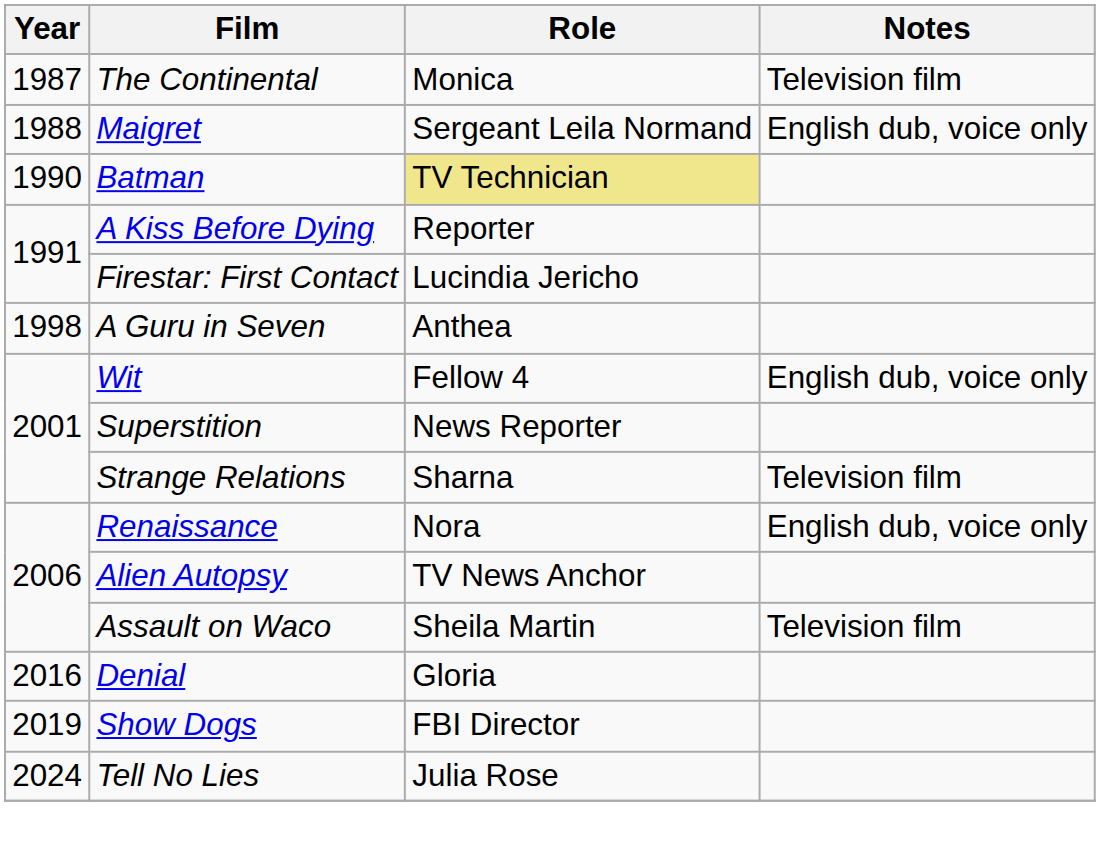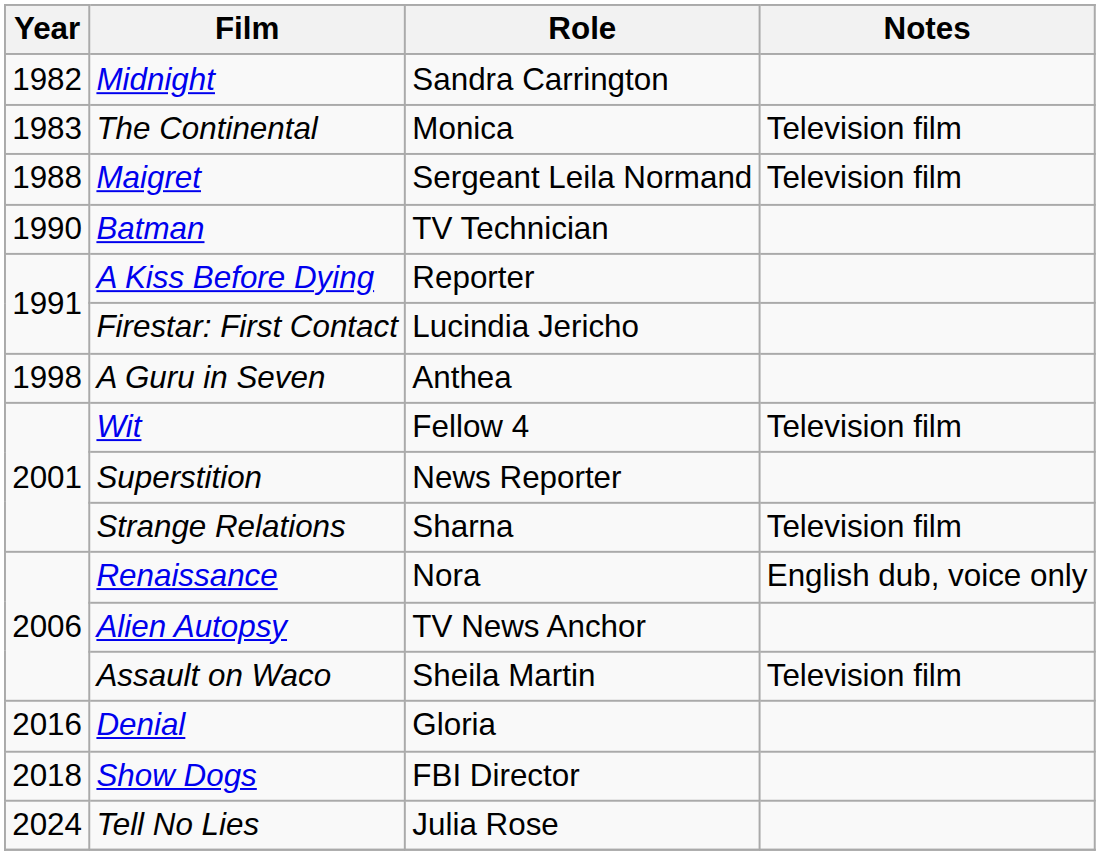 <table class="wikitable">
 <tr>
 <th>Year</th>
 <th>Film</th>
 <th>Role</th>
 <th>Notes</th>
 </tr>
 <tr>
-<td>1987</td>
+<td>1982</td>
+<td><em><a href='#'>Midnight</a></em></td>
+<td>Sandra Carrington</td>
+<td></td>
+</tr>
+<tr>
+<td>1983</td>
 <td><em>The Continental</em></td>
 <td>Monica</td>
 <td>Television film</td>
 </tr>
 <tr>
 <td>1988</td>
 <td><em><a href='#'>Maigret</a></em></td>
 <td>Sergeant Leila Normand</td>
-<td>English dub, voice only</td>
+<td>Television film</td>
 </tr>
 <tr>
 <td>1990</td>
 <td><em><a href='#'>Batman</a></em></td>
-<td style="background: khaki;">TV Technician</td>
+<td>TV Technician</td>
 <td></td>
 </tr>
 <tr>
 <td rowspan="2">1991</td>
 <td><em><a href='#'>A Kiss Before Dying</a></em></td>
 <td>Reporter</td>
 <td></td>
 </tr>
 <tr>
 <td><em>Firestar: First Contact</em></td>
 <td>Lucindia Jericho</td>
 <td></td>
 </tr>
 <tr>
 <td>1998</td>
 <td><em>A Guru in Seven</em></td>
 <td>Anthea</td>
 <td></td>
 </tr>
 <tr>
 <td rowspan="3">2001</td>
 <td><em><a href='#'>Wit</a></em></td>
 <td>Fellow 4</td>
-<td>English dub, voice only</td>
+<td>Television film</td>
 </tr>
 <tr>
 <td><em>Superstition</em></td>
 <td>News Reporter</td>
 <td></td>
 </tr>
 <tr>
 <td><em>Strange Relations</em></td>
 <td>Sharna</td>
 <td>Television film</td>
 </tr>
 <tr>
 <td rowspan="3">2006</td>
 <td><em><a href='#'>Renaissance</a></em></td>
 <td>Nora</td>
 <td>English dub, voice only</td>
 </tr>
 <tr>
 <td><em><a href='#'>Alien Autopsy</a></em></td>
 <td>TV News Anchor</td>
 <td></td>
 </tr>
 <tr>
 <td><em>Assault on Waco</em></td>
 <td>Sheila Martin</td>
 <td>Television film</td>
 </tr>
 <tr>
 <td>2016</td>
 <td><em><a href='#'>Denial</a></em></td>
 <td>Gloria</td>
 <td></td>
 </tr>
 <tr>
-<td>2019</td>
+<td>2018</td>
 <td><em><a href='#'>Show Dogs</a></em></td>
 <td>FBI Director</td>
 <td></td>
 </tr>
 <tr>
 <td>2024</td>
 <td><em>Tell No Lies</em></td>
 <td>Julia Rose</td>
 <td></td>
 </tr>
 <tr>
 </tr>
 </table>
